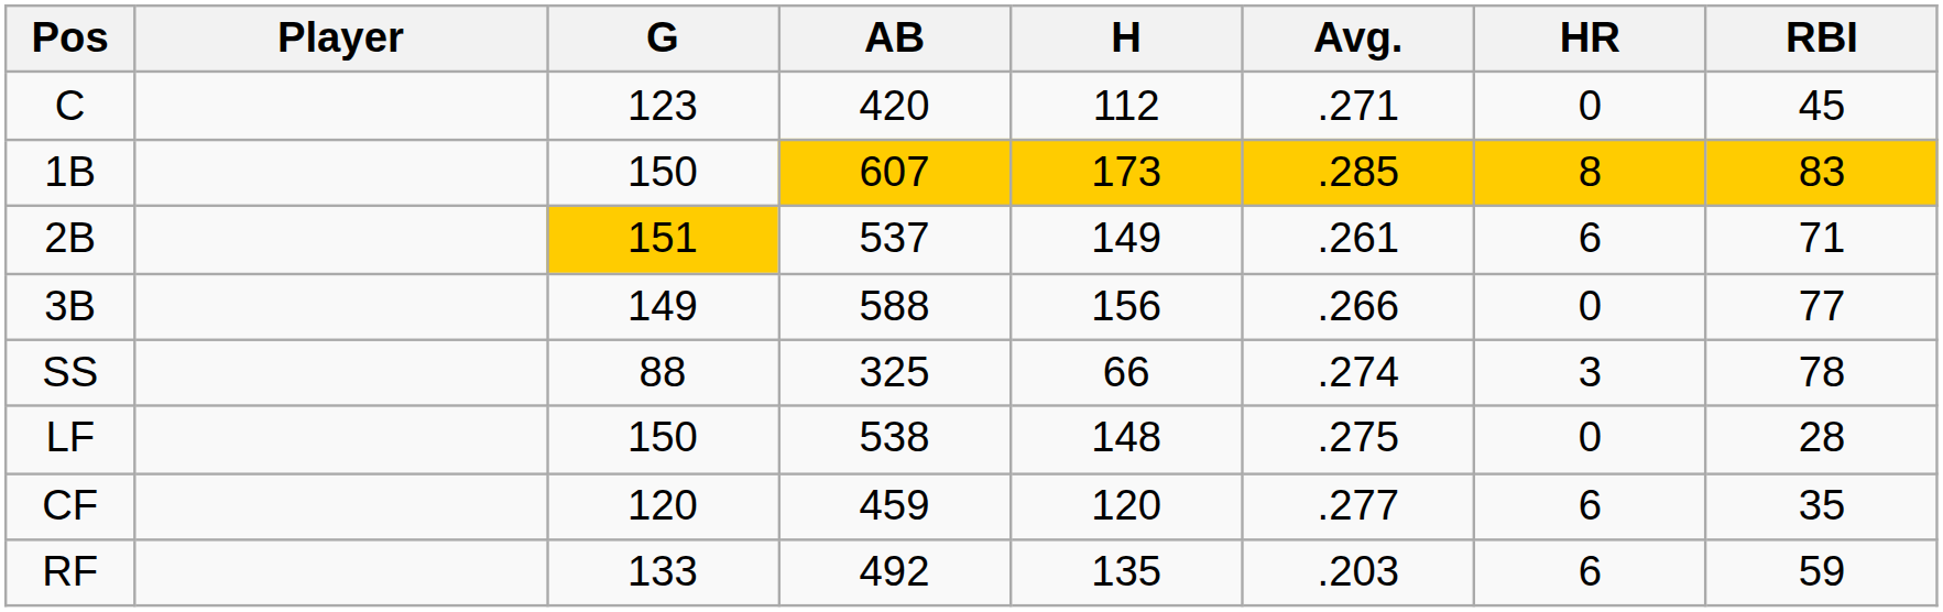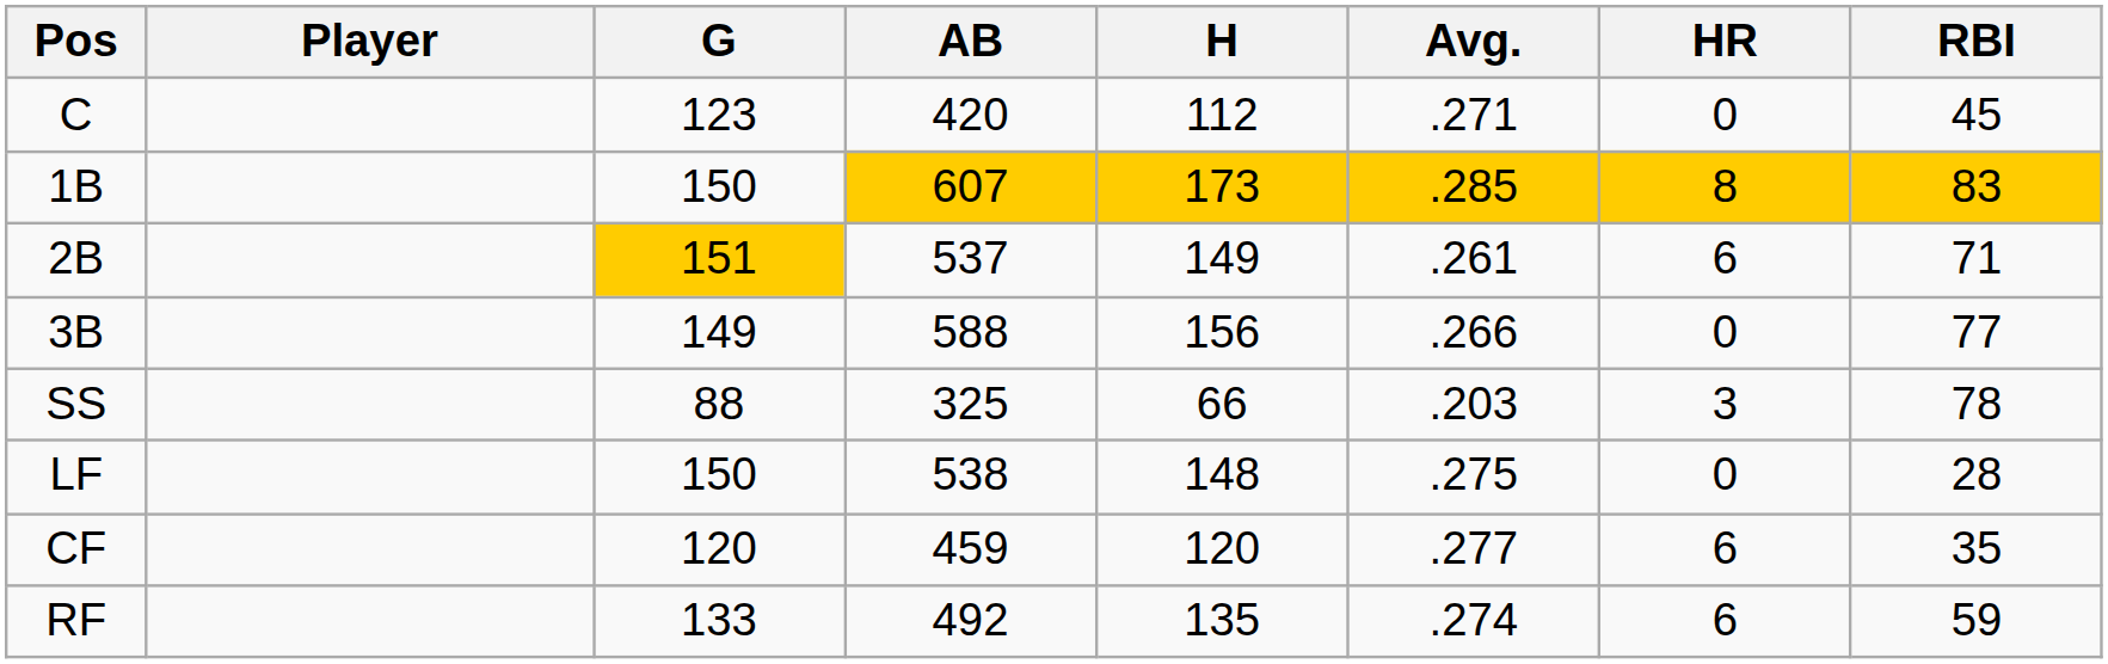 <table class="wikitable sortable">
 <tr>
 <th bgcolor="#DDDDFF" width="5%">Pos</th>
 <th bgcolor="#DDDDFF" width="16%">Player</th>
 <th bgcolor="#DDDDFF" width="9%">G</th>
 <th bgcolor="#DDDDFF" width="9%">AB</th>
 <th bgcolor="#DDDDFF" width="9%">H</th>
 <th bgcolor="#DDDDFF" width="9%">Avg.</th>
 <th bgcolor="#DDDDFF" width="9%">HR</th>
 <th bgcolor="#DDDDFF" width="9%">RBI</th>
 </tr>
 <tr align="center">
 <td>C</td>
 <td></td>
 <td>123</td>
 <td>420</td>
 <td>112</td>
 <td>.271</td>
 <td>0</td>
 <td>45</td>
 </tr>
 <tr align="center">
 <td>1B</td>
 <td></td>
 <td>150</td>
 <td bgcolor=#ffcc00>607</td>
 <td bgcolor=#ffcc00>173</td>
 <td bgcolor=#ffcc00>.285</td>
 <td bgcolor=#ffcc00>8</td>
 <td bgcolor=#ffcc00>83</td>
 </tr>
 <tr align="center">
 <td>2B</td>
 <td></td>
 <td bgcolor=#ffcc00>151</td>
 <td>537</td>
 <td>149</td>
 <td>.261</td>
 <td>6</td>
 <td>71</td>
 </tr>
 <tr align="center">
 <td>3B</td>
 <td></td>
 <td>149</td>
 <td>588</td>
 <td>156</td>
 <td>.266</td>
 <td>0</td>
 <td>77</td>
 </tr>
 <tr align="center">
 <td>SS</td>
 <td></td>
 <td>88</td>
 <td>325</td>
 <td>66</td>
-<td>.274</td>
+<td>.203</td>
 <td>3</td>
 <td>78</td>
 </tr>
 <tr align="center">
 <td>LF</td>
 <td></td>
 <td>150</td>
 <td>538</td>
 <td>148</td>
 <td>.275</td>
 <td>0</td>
 <td>28</td>
 </tr>
 <tr align="center">
 <td>CF</td>
 <td></td>
 <td>120</td>
 <td>459</td>
 <td>120</td>
 <td>.277</td>
 <td>6</td>
 <td>35</td>
 </tr>
 <tr align="center">
 <td>RF</td>
 <td></td>
 <td>133</td>
 <td>492</td>
 <td>135</td>
-<td>.203</td>
+<td>.274</td>
 <td>6</td>
 <td>59</td>
 </tr>
 </table>
